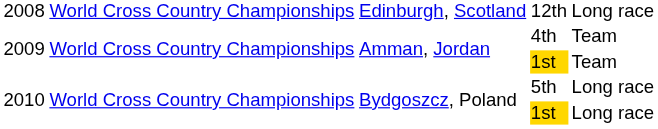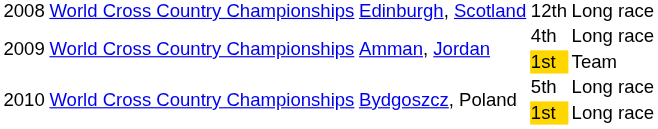 <table>
 <tr>
 <td>2008</td>
 <td><a href='#'>World Cross Country Championships</a></td>
 <td><a href='#'>Edinburgh</a>, <a href='#'>Scotland</a></td>
 <td>12th</td>
 <td>Long race</td>
 </tr>
 <tr>
 <td rowspan=2>2009</td>
 <td rowspan=2><a href='#'>World Cross Country Championships</a></td>
 <td rowspan=2><a href='#'>Amman</a>, <a href='#'>Jordan</a></td>
 <td>4th</td>
-<td>Team</td>
+<td>Long race</td>
 </tr>
 <tr>
 <td bgcolor=gold>1st</td>
 <td>Team</td>
 </tr>
 <tr>
 <td rowspan=2>2010</td>
 <td rowspan=2><a href='#'>World Cross Country Championships</a></td>
 <td rowspan=2><a href='#'>Bydgoszcz</a>, Poland</td>
 <td>5th</td>
 <td>Long race</td>
 </tr>
 <tr>
 <td bgcolor=gold>1st</td>
 <td>Long race</td>
 </tr>
 </table>
